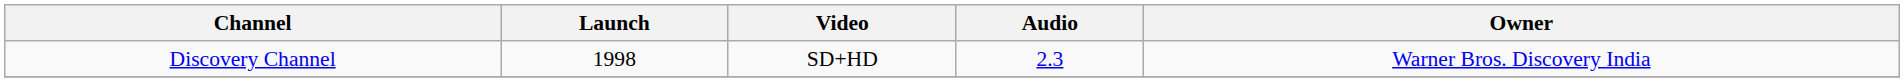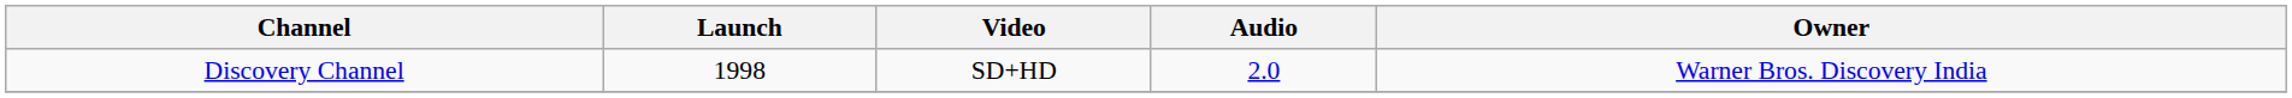 <table class="wikitable sortable" style="border-collapse:collapse; font-size: 90%; text-align:center" width="100%">
 <tr>
 <th>Channel</th>
 <th>Launch</th>
 <th>Video</th>
 <th>Audio</th>
 <th>Owner</th>
 </tr>
 <tr>
 <td><a href='#'>Discovery Channel</a></td>
 <td>1998</td>
 <td>SD+HD</td>
-<td><a href='#'>2.3</a></td>
+<td><a href='#'>2.0</a></td>
 <td><a href='#'>Warner Bros. Discovery India</a></td>
 </tr>
 <tr>
 </tr>
 </table>
